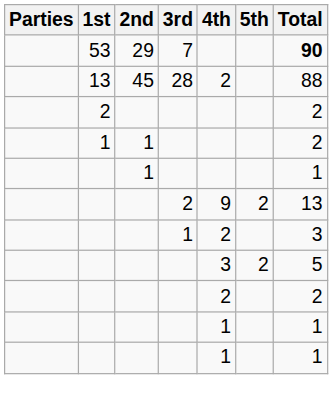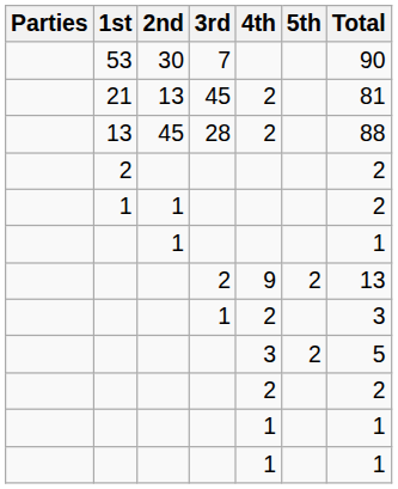 <table class="wikitable" style="text-align:right;">
 <tr>
 <th style="text-align:left;">Parties</th>
 <th>1st</th>
 <th>2nd</th>
 <th>3rd</th>
 <th>4th</th>
 <th>5th</th>
 <th>Total</th>
 </tr>
 <tr>
 <td style="text-align:left;"></td>
 <td>53</td>
-<td>29</td>
+<td>30</td>
 <td>7</td>
 <td></td>
 <td></td>
-<td><strong>90</strong></td>
+<td>90</td>
+</tr>
+<tr>
+<td style="text-align:left;"></td>
+<td>21</td>
+<td>13</td>
+<td>45</td>
+<td>2</td>
+<td></td>
+<td>81</td>
 </tr>
 <tr>
 <td style="text-align:left;"></td>
 <td>13</td>
 <td>45</td>
 <td>28</td>
 <td>2</td>
 <td></td>
 <td>88</td>
 </tr>
 <tr>
 <td style="text-align:left;"></td>
 <td>2</td>
 <td></td>
 <td></td>
 <td></td>
 <td></td>
 <td>2</td>
 </tr>
 <tr>
 <td style="text-align:left;"></td>
 <td>1</td>
 <td>1</td>
 <td></td>
 <td></td>
 <td></td>
 <td>2</td>
 </tr>
 <tr>
 <td style="text-align:left;"></td>
 <td></td>
 <td>1</td>
 <td></td>
 <td></td>
 <td></td>
 <td>1</td>
 </tr>
 <tr>
 <td style="text-align:left;"></td>
 <td></td>
 <td></td>
 <td>2</td>
 <td>9</td>
 <td>2</td>
 <td>13</td>
 </tr>
 <tr>
 <td style="text-align:left;"></td>
 <td></td>
 <td></td>
 <td>1</td>
 <td>2</td>
 <td></td>
 <td>3</td>
 </tr>
 <tr>
 <td style="text-align:left;"></td>
 <td></td>
 <td></td>
 <td></td>
 <td>3</td>
 <td>2</td>
 <td>5</td>
 </tr>
 <tr>
 <td style="text-align:left;"></td>
 <td></td>
 <td></td>
 <td></td>
 <td>2</td>
 <td></td>
 <td>2</td>
 </tr>
 <tr>
 <td style="text-align:left;"></td>
 <td></td>
 <td></td>
 <td></td>
 <td>1</td>
 <td></td>
 <td>1</td>
 </tr>
 <tr>
 <td style="text-align:left;"></td>
 <td></td>
 <td></td>
 <td></td>
 <td>1</td>
 <td></td>
 <td>1</td>
 </tr>
 </table>
